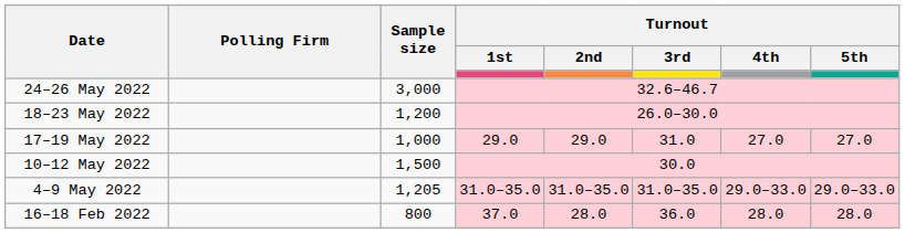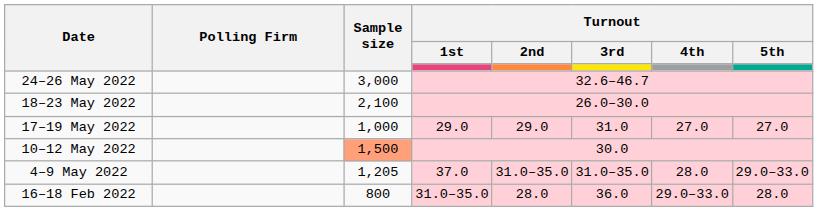 <table class="wikitable" style="text-align:center;font-size:85%;line-height:13px">
 <tr style="height:30px; background:#e9e9e9;">
 <th style="width:115px;" rowspan="3">Date</th>
 <th style="width:150px;" rowspan="3">Polling Firm</th>
 <th style="width:50px;" rowspan="3">Sample size</th>
 <th colspan="5">Turnout</th>
 </tr>
 <tr>
 <th>1st</th>
 <th>2nd</th>
 <th>3rd</th>
 <th>4th</th>
 <th>5th</th>
 </tr>
 <tr>
 <th style="background:#E5447C;"></th>
 <th style="background:#FF883C;"></th>
 <th style="background:#FDE704;"></th>
 <th style="background:#9DA0A2;"></th>
 <th style="background:#00A991;"></th>
 </tr>
 <tr>
 <td>24–26 May 2022</td>
 <td></td>
 <td>3,000</td>
 <td style="background:#FFD0D7" colspan="5">32.6–46.7</td>
 </tr>
 <tr>
 <td>18–23 May 2022</td>
 <td></td>
-<td>1,200</td>
+<td>2,100</td>
 <td style="background:#FFD0D7" colspan="5">26.0–30.0</td>
 </tr>
 <tr>
 <td>17–19 May 2022</td>
 <td></td>
 <td>1,000</td>
 <td style="background:#FFD0D7">29.0</td>
 <td style="background:#FFD0D7">29.0</td>
 <td style="background:#FFD0D7">31.0</td>
 <td style="background:#FFD0D7">27.0</td>
 <td style="background:#FFD0D7">27.0</td>
 </tr>
 <tr>
 <td>10–12 May 2022</td>
 <td></td>
-<td>1,500</td>
+<td style="background: lightsalmon;">1,500</td>
 <td style="background:#FFD0D7" colspan="5">30.0</td>
 </tr>
 <tr>
 <td>4–9 May 2022</td>
 <td></td>
 <td>1,205</td>
+<td style="background:#FFD0D7">37.0</td>
 <td style="background:#FFD0D7">31.0–35.0</td>
 <td style="background:#FFD0D7">31.0–35.0</td>
-<td style="background:#FFD0D7">31.0–35.0</td>
-<td style="background:#FFD0D7">29.0–33.0</td>
+<td style="background:#FFD0D7">28.0</td>
 <td style="background:#FFD0D7">29.0–33.0</td>
 </tr>
 <tr>
 <td>16–18 Feb 2022</td>
 <td></td>
 <td>800</td>
-<td style="background:#FFD0D7">37.0</td>
+<td style="background:#FFD0D7">31.0–35.0</td>
 <td style="background:#FFD0D7">28.0</td>
 <td style="background:#FFD0D7">36.0</td>
-<td style="background:#FFD0D7">28.0</td>
+<td style="background:#FFD0D7">29.0–33.0</td>
 <td style="background:#FFD0D7">28.0</td>
 </tr>
 </table>
